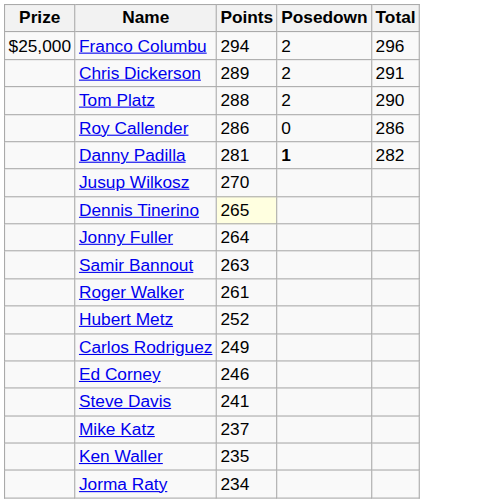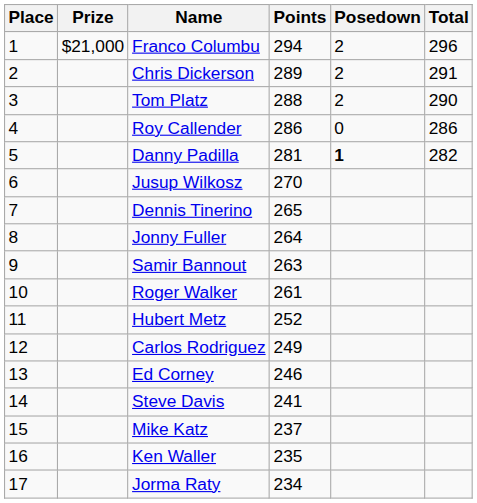 <table class="wikitable">
 <tr>
+<th>Place</th>
 <th>Prize</th>
 <th>Name</th>
 <th>Points</th>
 <th>Posedown</th>
 <th>Total</th>
 </tr>
 <tr>
-<td>$25,000</td>
+<td>1</td>
+<td>$21,000</td>
 <td> <a href='#'>Franco Columbu</a></td>
 <td>294</td>
 <td>2</td>
 <td>296</td>
 </tr>
 <tr>
+<td>2</td>
 <td></td>
 <td> <a href='#'>Chris Dickerson</a></td>
 <td>289</td>
 <td>2</td>
 <td>291</td>
 </tr>
 <tr>
+<td>3</td>
 <td></td>
 <td> <a href='#'>Tom Platz</a></td>
 <td>288</td>
 <td>2</td>
 <td>290</td>
 </tr>
 <tr>
+<td>4</td>
 <td></td>
 <td> <a href='#'>Roy Callender</a></td>
 <td>286</td>
 <td>0</td>
 <td>286</td>
 </tr>
 <tr>
+<td>5</td>
 <td></td>
 <td> <a href='#'>Danny Padilla</a></td>
 <td>281</td>
 <td><strong>1</strong></td>
 <td>282</td>
 </tr>
 <tr>
+<td>6</td>
 <td></td>
 <td> <a href='#'>Jusup Wilkosz</a></td>
 <td>270</td>
 <td></td>
 <td></td>
 </tr>
 <tr>
+<td>7</td>
 <td></td>
 <td> <a href='#'>Dennis Tinerino</a></td>
-<td style="background: lightyellow;">265</td>
+<td>265</td>
 <td></td>
 <td></td>
 </tr>
 <tr>
+<td>8</td>
 <td></td>
 <td> <a href='#'>Jonny Fuller</a></td>
 <td>264</td>
 <td></td>
 <td></td>
 </tr>
 <tr>
+<td>9</td>
 <td></td>
 <td> <a href='#'>Samir Bannout</a></td>
 <td>263</td>
 <td></td>
 <td></td>
 </tr>
 <tr>
+<td>10</td>
 <td></td>
 <td> <a href='#'>Roger Walker</a></td>
 <td>261</td>
 <td></td>
 <td></td>
 </tr>
 <tr>
+<td>11</td>
 <td></td>
 <td> <a href='#'>Hubert Metz</a></td>
 <td>252</td>
 <td></td>
 <td></td>
 </tr>
 <tr>
+<td>12</td>
 <td></td>
 <td> <a href='#'>Carlos Rodriguez</a></td>
 <td>249</td>
 <td></td>
 <td></td>
 </tr>
 <tr>
+<td>13</td>
 <td></td>
 <td> <a href='#'>Ed Corney</a></td>
 <td>246</td>
 <td></td>
 <td></td>
 </tr>
 <tr>
+<td>14</td>
 <td></td>
 <td> <a href='#'>Steve Davis</a></td>
 <td>241</td>
 <td></td>
 <td></td>
 </tr>
 <tr>
+<td>15</td>
 <td></td>
 <td> <a href='#'>Mike Katz</a></td>
 <td>237</td>
 <td></td>
 <td></td>
 </tr>
 <tr>
+<td>16</td>
 <td></td>
 <td> <a href='#'>Ken Waller</a></td>
 <td>235</td>
 <td></td>
 <td></td>
 </tr>
 <tr>
+<td>17</td>
 <td></td>
 <td> <a href='#'>Jorma Raty</a></td>
 <td>234</td>
 <td></td>
 <td></td>
 </tr>
 </table>
